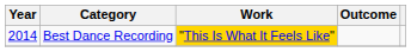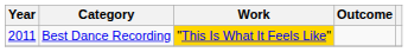 <table class="wikitable Sortable">
 <tr>
 <th>Year</th>
 <th>Category</th>
 <th>Work</th>
 <th>Outcome</th>
 <th></th>
 </tr>
 <tr>
-<td><a href='#'>2014</a></td>
+<td><a href='#'>2011</a></td>
 <td><a href='#'>Best Dance Recording</a></td>
 <td style="background: gold;">"<a href='#'>This Is What It Feels Like</a>"</td>
 <td></td>
 <td></td>
 </tr>
 <tr>
 </tr>
 </table>
